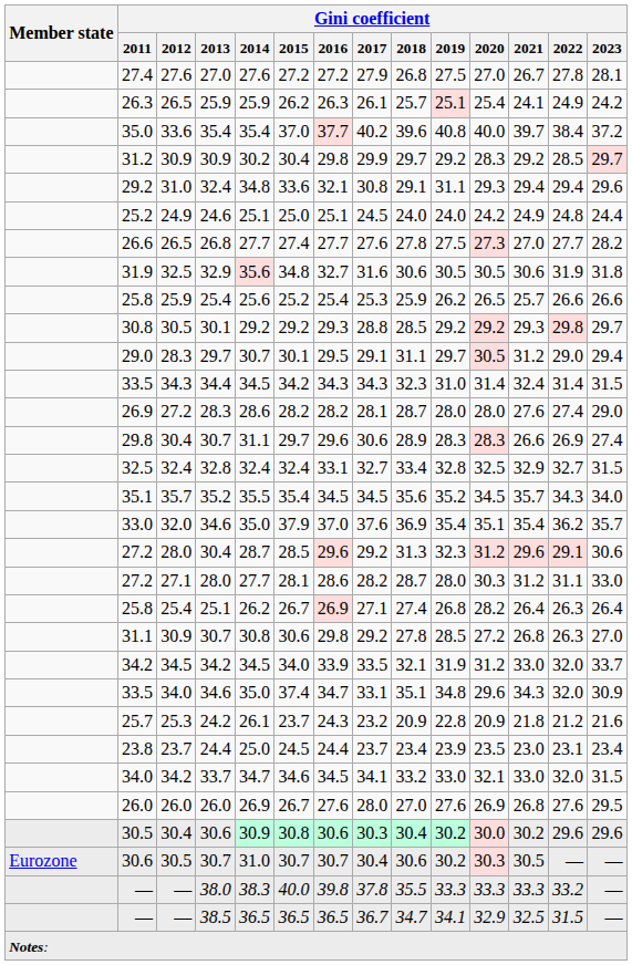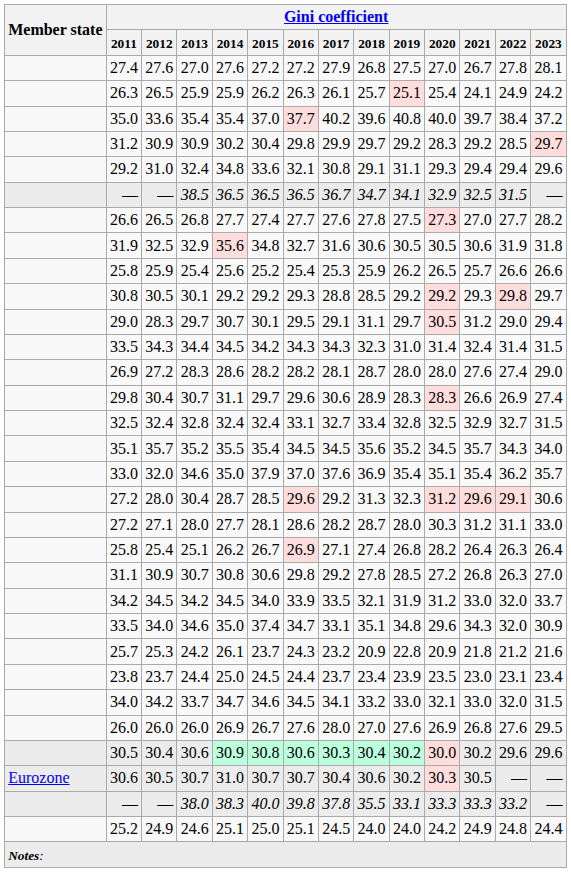 <table class="mw-datatable wikitable sortable sticky-header-multi static-row-numbers sort-under" style="text-align:right;">
 <tr class="static-row-header" style="text-align:center;">
 <th rowspan="2">Member state</th>
 <th colspan="13"><a href='#'>Gini coefficient</a></th>
 </tr>
 <tr>
 <th data-sort-type=number><small>2011</small></th>
 <th data-sort-type=number><small>2012</small></th>
 <th data-sort-type=number><small>2013</small></th>
 <th data-sort-type=number><small>2014</small></th>
 <th data-sort-type=number><small>2015</small></th>
 <th data-sort-type=number><small>2016</small></th>
 <th><small>2017</small></th>
 <th><small>2018</small></th>
 <th><small>2019</small></th>
 <th><small>2020</small></th>
 <th><small>2021</small></th>
 <th><small>2022</small></th>
 <th><small>2023</small></th>
 </tr>
 <tr>
 <td></td>
 <td>27.4</td>
 <td>27.6</td>
 <td>27.0</td>
 <td>27.6</td>
 <td>27.2</td>
 <td>27.2</td>
 <td>27.9</td>
 <td>26.8</td>
 <td>27.5</td>
 <td>27.0</td>
 <td>26.7</td>
 <td>27.8</td>
 <td>28.1</td>
 </tr>
 <tr>
 <td></td>
 <td>26.3</td>
 <td>26.5</td>
 <td>25.9</td>
 <td>25.9</td>
 <td>26.2</td>
 <td>26.3</td>
 <td>26.1</td>
 <td>25.7</td>
 <td style="background:#FFDDDD">25.1</td>
 <td>25.4</td>
 <td>24.1</td>
 <td>24.9</td>
 <td>24.2</td>
 </tr>
 <tr>
 <td></td>
 <td>35.0</td>
 <td>33.6</td>
 <td>35.4</td>
 <td>35.4</td>
 <td>37.0</td>
 <td style="background:#FFDDDD">37.7</td>
 <td>40.2</td>
 <td>39.6</td>
 <td>40.8</td>
 <td>40.0</td>
 <td>39.7</td>
 <td>38.4</td>
 <td>37.2</td>
 </tr>
 <tr>
 <td></td>
 <td>31.2</td>
 <td>30.9</td>
 <td>30.9</td>
 <td>30.2</td>
 <td>30.4</td>
 <td>29.8</td>
 <td>29.9</td>
 <td>29.7</td>
 <td>29.2</td>
 <td>28.3</td>
 <td>29.2</td>
 <td>28.5</td>
 <td style="background:#FFDDDD">29.7</td>
 </tr>
 <tr>
 <td></td>
 <td>29.2</td>
 <td>31.0</td>
 <td>32.4</td>
 <td>34.8</td>
 <td>33.6</td>
 <td>32.1</td>
 <td>30.8</td>
 <td>29.1</td>
 <td>31.1</td>
 <td>29.3</td>
 <td>29.4</td>
 <td>29.4</td>
 <td>29.6</td>
 </tr>
-<tr>
+<tr class="sortbottom static-row-header" style="background-color:#ececec;">
 <td></td>
-<td>25.2</td>
-<td>24.9</td>
-<td>24.6</td>
-<td>25.1</td>
-<td>25.0</td>
-<td>25.1</td>
-<td>24.5</td>
-<td>24.0</td>
-<td>24.0</td>
-<td>24.2</td>
-<td>24.9</td>
-<td>24.8</td>
-<td>24.4</td>
+<td>—</td>
+<td>—</td>
+<td><em>38.5</em></td>
+<td><em>36.5</em></td>
+<td><em>36.5</em></td>
+<td><em>36.5</em></td>
+<td><em>36.7</em></td>
+<td><em>34.7</em></td>
+<td><em>34.1</em></td>
+<td><em>32.9</em></td>
+<td><em>32.5</em></td>
+<td><em>31.5</em></td>
+<td>—</td>
 </tr>
 <tr>
 <td></td>
 <td>26.6</td>
 <td>26.5</td>
 <td>26.8</td>
 <td>27.7</td>
 <td>27.4</td>
 <td>27.7</td>
 <td>27.6</td>
 <td>27.8</td>
 <td>27.5</td>
 <td style="background:#FFDDDD">27.3</td>
 <td>27.0</td>
 <td>27.7</td>
 <td>28.2</td>
 </tr>
 <tr>
 <td></td>
 <td>31.9</td>
 <td>32.5</td>
 <td>32.9</td>
 <td style="background:#FFDDDD">35.6</td>
 <td>34.8</td>
 <td>32.7</td>
 <td>31.6</td>
 <td>30.6</td>
 <td>30.5</td>
 <td>30.5</td>
 <td>30.6</td>
 <td>31.9</td>
 <td>31.8</td>
 </tr>
 <tr>
 <td></td>
 <td>25.8</td>
 <td>25.9</td>
 <td>25.4</td>
 <td>25.6</td>
 <td>25.2</td>
 <td>25.4</td>
 <td>25.3</td>
 <td>25.9</td>
 <td>26.2</td>
 <td>26.5</td>
 <td>25.7</td>
 <td>26.6</td>
 <td>26.6</td>
 </tr>
 <tr>
 <td></td>
 <td>30.8</td>
 <td>30.5</td>
 <td>30.1</td>
 <td>29.2</td>
 <td>29.2</td>
 <td>29.3</td>
 <td>28.8</td>
 <td>28.5</td>
 <td>29.2</td>
 <td style="background:#FFDDDD">29.2</td>
 <td>29.3</td>
 <td style="background:#FFDDDD">29.8</td>
 <td>29.7</td>
 </tr>
 <tr>
 <td></td>
 <td>29.0</td>
 <td>28.3</td>
 <td>29.7</td>
 <td>30.7</td>
 <td>30.1</td>
 <td>29.5</td>
 <td>29.1</td>
 <td>31.1</td>
 <td>29.7</td>
 <td style="background:#FFDDDD">30.5</td>
 <td>31.2</td>
 <td>29.0</td>
 <td>29.4</td>
 </tr>
 <tr>
 <td></td>
 <td>33.5</td>
 <td>34.3</td>
 <td>34.4</td>
 <td>34.5</td>
 <td>34.2</td>
 <td>34.3</td>
 <td>34.3</td>
 <td>32.3</td>
 <td>31.0</td>
 <td>31.4</td>
 <td>32.4</td>
 <td>31.4</td>
 <td>31.5</td>
 </tr>
 <tr>
 <td></td>
 <td>26.9</td>
 <td>27.2</td>
 <td>28.3</td>
 <td>28.6</td>
 <td>28.2</td>
 <td>28.2</td>
 <td>28.1</td>
 <td>28.7</td>
 <td>28.0</td>
 <td>28.0</td>
 <td>27.6</td>
 <td>27.4</td>
 <td>29.0</td>
 </tr>
 <tr>
 <td></td>
 <td>29.8</td>
 <td>30.4</td>
 <td>30.7</td>
 <td>31.1</td>
 <td>29.7</td>
 <td>29.6</td>
 <td>30.6</td>
 <td>28.9</td>
 <td>28.3</td>
 <td style="background:#FFDDDD">28.3</td>
 <td>26.6</td>
 <td>26.9</td>
 <td>27.4</td>
 </tr>
 <tr>
 <td></td>
 <td>32.5</td>
 <td>32.4</td>
 <td>32.8</td>
 <td>32.4</td>
 <td>32.4</td>
 <td>33.1</td>
 <td>32.7</td>
 <td>33.4</td>
 <td>32.8</td>
 <td>32.5</td>
 <td>32.9</td>
 <td>32.7</td>
 <td>31.5</td>
 </tr>
 <tr>
 <td></td>
 <td>35.1</td>
 <td>35.7</td>
 <td>35.2</td>
 <td>35.5</td>
 <td>35.4</td>
 <td>34.5</td>
 <td>34.5</td>
 <td>35.6</td>
 <td>35.2</td>
 <td>34.5</td>
 <td>35.7</td>
 <td>34.3</td>
 <td>34.0</td>
 </tr>
 <tr>
 <td></td>
 <td>33.0</td>
 <td>32.0</td>
 <td>34.6</td>
 <td>35.0</td>
 <td>37.9</td>
 <td>37.0</td>
 <td>37.6</td>
 <td>36.9</td>
 <td>35.4</td>
 <td>35.1</td>
 <td>35.4</td>
 <td>36.2</td>
 <td>35.7</td>
 </tr>
 <tr>
 <td></td>
 <td>27.2</td>
 <td>28.0</td>
 <td>30.4</td>
 <td>28.7</td>
 <td>28.5</td>
 <td style="background:#FFDDDD">29.6</td>
 <td>29.2</td>
 <td>31.3</td>
 <td>32.3</td>
 <td style="background:#FFDDDD">31.2</td>
 <td style="background:#FFDDDD">29.6</td>
 <td style="background:#FFDDDD">29.1</td>
 <td>30.6</td>
 </tr>
 <tr>
 <td></td>
 <td>27.2</td>
 <td>27.1</td>
 <td>28.0</td>
 <td>27.7</td>
 <td>28.1</td>
 <td>28.6</td>
 <td>28.2</td>
 <td>28.7</td>
 <td>28.0</td>
 <td>30.3</td>
 <td>31.2</td>
 <td>31.1</td>
 <td>33.0</td>
 </tr>
 <tr>
 <td></td>
 <td>25.8</td>
 <td>25.4</td>
 <td>25.1</td>
 <td>26.2</td>
 <td>26.7</td>
 <td style="background:#FFDDDD">26.9</td>
 <td>27.1</td>
 <td>27.4</td>
 <td>26.8</td>
 <td>28.2</td>
 <td>26.4</td>
 <td>26.3</td>
 <td>26.4</td>
 </tr>
 <tr>
 <td></td>
 <td>31.1</td>
 <td>30.9</td>
 <td>30.7</td>
 <td>30.8</td>
 <td>30.6</td>
 <td>29.8</td>
 <td>29.2</td>
 <td>27.8</td>
 <td>28.5</td>
 <td>27.2</td>
 <td>26.8</td>
 <td>26.3</td>
 <td>27.0</td>
 </tr>
 <tr>
 <td></td>
 <td>34.2</td>
 <td>34.5</td>
 <td>34.2</td>
 <td>34.5</td>
 <td>34.0</td>
 <td>33.9</td>
 <td>33.5</td>
 <td>32.1</td>
 <td>31.9</td>
 <td>31.2</td>
 <td>33.0</td>
 <td>32.0</td>
 <td>33.7</td>
 </tr>
 <tr>
 <td></td>
 <td>33.5</td>
 <td>34.0</td>
 <td>34.6</td>
 <td>35.0</td>
 <td>37.4</td>
 <td>34.7</td>
 <td>33.1</td>
 <td>35.1</td>
 <td>34.8</td>
 <td>29.6</td>
 <td>34.3</td>
 <td>32.0</td>
 <td>30.9</td>
 </tr>
 <tr>
 <td></td>
 <td>25.7</td>
 <td>25.3</td>
 <td>24.2</td>
 <td>26.1</td>
 <td>23.7</td>
 <td>24.3</td>
 <td>23.2</td>
 <td>20.9</td>
 <td>22.8</td>
 <td>20.9</td>
 <td>21.8</td>
 <td>21.2</td>
 <td>21.6</td>
 </tr>
 <tr>
 <td></td>
 <td>23.8</td>
 <td>23.7</td>
 <td>24.4</td>
 <td>25.0</td>
 <td>24.5</td>
 <td>24.4</td>
 <td>23.7</td>
 <td>23.4</td>
 <td>23.9</td>
 <td>23.5</td>
 <td>23.0</td>
 <td>23.1</td>
 <td>23.4</td>
 </tr>
 <tr>
 <td></td>
 <td>34.0</td>
 <td>34.2</td>
 <td>33.7</td>
 <td>34.7</td>
 <td>34.6</td>
 <td>34.5</td>
 <td>34.1</td>
 <td>33.2</td>
 <td>33.0</td>
 <td>32.1</td>
 <td>33.0</td>
 <td>32.0</td>
 <td>31.5</td>
 </tr>
 <tr>
 <td></td>
 <td>26.0</td>
 <td>26.0</td>
 <td>26.0</td>
 <td>26.9</td>
 <td>26.7</td>
 <td>27.6</td>
 <td>28.0</td>
 <td>27.0</td>
 <td>27.6</td>
 <td>26.9</td>
 <td>26.8</td>
 <td>27.6</td>
 <td>29.5</td>
 </tr>
 <tr class="sortbottom static-row-header" style="background-color:#ececec;">
 <td></td>
 <td>30.5</td>
 <td>30.4</td>
 <td>30.6</td>
 <td style="background:#BBFFDD">30.9</td>
 <td style="background:#BBFFDD">30.8</td>
 <td style="background:#BBFFDD">30.6</td>
 <td style="background:#BBFFDD">30.3</td>
 <td style="background:#BBFFDD">30.4</td>
 <td style="background:#BBFFDD">30.2</td>
 <td style="background:#FFDDDD">30.0</td>
 <td>30.2</td>
 <td>29.6</td>
 <td>29.6</td>
 </tr>
 <tr class="sortbottom static-row-header" style="background-color:#ececec;">
 <td style="text-align:left"> <a href='#'>Eurozone</a></td>
 <td>30.6</td>
 <td>30.5</td>
 <td>30.7</td>
 <td>31.0</td>
 <td>30.7</td>
 <td>30.7</td>
 <td>30.4</td>
 <td>30.6</td>
 <td>30.2</td>
 <td style="background:#FFDDDD">30.3</td>
 <td>30.5</td>
 <td>—</td>
 <td>—</td>
 </tr>
 <tr class="sortbottom static-row-header" style="background-color:#ececec;">
 <td></td>
 <td>—</td>
 <td>—</td>
 <td><em>38.0</em></td>
 <td><em>38.3</em></td>
 <td><em>40.0</em></td>
 <td><em>39.8</em></td>
 <td><em>37.8</em></td>
 <td><em>35.5</em></td>
-<td><em>33.3</em></td>
+<td><em>33.1</em></td>
 <td><em>33.3</em></td>
 <td><em>33.3</em></td>
 <td><em>33.2</em></td>
 <td>—</td>
 </tr>
-<tr class="sortbottom static-row-header" style="background-color:#ececec;">
+<tr>
 <td></td>
-<td>—</td>
-<td>—</td>
-<td><em>38.5</em></td>
-<td><em>36.5</em></td>
-<td><em>36.5</em></td>
-<td><em>36.5</em></td>
-<td><em>36.7</em></td>
-<td><em>34.7</em></td>
-<td><em>34.1</em></td>
-<td><em>32.9</em></td>
-<td><em>32.5</em></td>
-<td><em>31.5</em></td>
-<td>—</td>
+<td>25.2</td>
+<td>24.9</td>
+<td>24.6</td>
+<td>25.1</td>
+<td>25.0</td>
+<td>25.1</td>
+<td>24.5</td>
+<td>24.0</td>
+<td>24.0</td>
+<td>24.2</td>
+<td>24.9</td>
+<td>24.8</td>
+<td>24.4</td>
 </tr>
 <tr class="sortbottom static-row-header" style="background-color:#ececec; text-align:left; font-style:italic;">
 <td colspan="14" style="text-align:left;"><small><strong>Notes</strong>:  </small> </td>
 </tr>
 </table>
